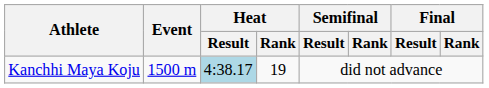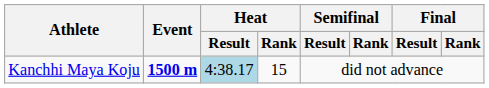 <table class=wikitable style="font-size:90%">
 <tr>
 <th rowspan="2">Athlete</th>
 <th rowspan="2">Event</th>
 <th colspan="2">Heat</th>
 <th colspan="2">Semifinal</th>
 <th colspan="2">Final</th>
 </tr>
 <tr style="font-size:95%">
 <th>Result</th>
 <th>Rank</th>
 <th>Result</th>
 <th>Rank</th>
 <th>Result</th>
 <th>Rank</th>
 </tr>
 <tr align=center>
 <td align=left><a href='#'>Kanchhi Maya Koju</a></td>
-<td align=left><a href='#'>1500 m</a></td>
+<td align=left><strong><a href='#'>1500 m</a></strong></td>
 <td style="background: lightblue;">4:38.17</td>
-<td>19</td>
+<td>15</td>
 <td colspan=4>did not advance</td>
 </tr>
 </table>
